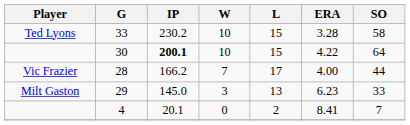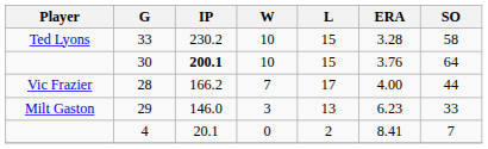 <table class="wikitable sortable">
 <tr>
 <th bgcolor="#DDDDFF" width="16%">Player</th>
 <th bgcolor="#DDDDFF" width="9%">G</th>
 <th bgcolor="#DDDDFF" width="9%">IP</th>
 <th bgcolor="#DDDDFF" width="9%">W</th>
 <th bgcolor="#DDDDFF" width="9%">L</th>
 <th bgcolor="#DDDDFF" width="9%">ERA</th>
 <th bgcolor="#DDDDFF" width="9%">SO</th>
 </tr>
 <tr align="center">
 <td><a href='#'>Ted Lyons</a></td>
 <td>33</td>
 <td>230.2</td>
 <td>10</td>
 <td>15</td>
 <td>3.28</td>
 <td>58</td>
 </tr>
 <tr align=center>
 <td></td>
 <td>30</td>
 <td><strong>200.1</strong></td>
 <td>10</td>
 <td>15</td>
-<td>4.22</td>
+<td>3.76</td>
 <td>64</td>
 </tr>
 <tr align="center">
 <td><a href='#'>Vic Frazier</a></td>
 <td>28</td>
 <td>166.2</td>
 <td>7</td>
 <td>17</td>
 <td>4.00</td>
 <td>44</td>
 </tr>
 <tr align=center>
 <td><a href='#'>Milt Gaston</a></td>
 <td>29</td>
-<td>145.0</td>
+<td>146.0</td>
 <td>3</td>
 <td>13</td>
 <td>6.23</td>
 <td>33</td>
 </tr>
 <tr align=center>
 <td></td>
 <td>4</td>
 <td>20.1</td>
 <td>0</td>
 <td>2</td>
 <td>8.41</td>
 <td>7</td>
 </tr>
 <tr align="center">
 </tr>
 </table>
